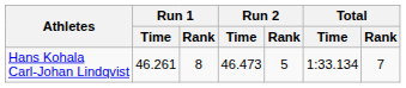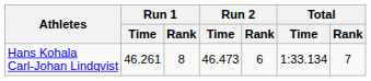 <table class="wikitable" border="1" style="font-size:90%">
 <tr>
 <th rowspan="2">Athletes</th>
 <th colspan="2">Run 1</th>
 <th colspan="2">Run 2</th>
 <th colspan="2">Total</th>
 </tr>
 <tr>
 <th>Time</th>
 <th>Rank</th>
 <th>Time</th>
 <th>Rank</th>
 <th>Time</th>
 <th>Rank</th>
 </tr>
 <tr>
 <td><a href='#'>Hans Kohala</a><br><a href='#'>Carl-Johan Lindqvist</a></td>
 <td align="center">46.261</td>
 <td align="center">8</td>
 <td align="center">46.473</td>
-<td align="center">5</td>
+<td align="center">6</td>
 <td align="center">1:33.134</td>
 <td align="center">7</td>
 </tr>
 </table>
